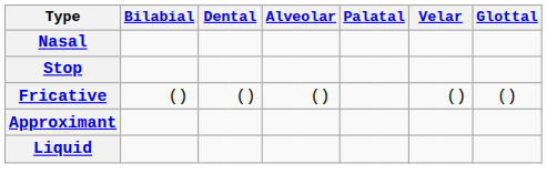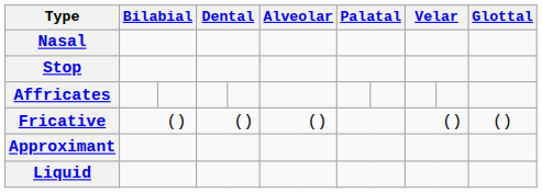 <table class="wikitable" style=text-align:center>
 <tr style="font-size: 90%;">
 <th>Type</th>
 <th colspan="2" style="width:20px;"><a href='#'>Bilabial</a></th>
 <th colspan="2" style="width:20px;"><a href='#'>Dental</a></th>
 <th colspan="2" style="width:20px;"><a href='#'>Alveolar</a></th>
 <th colspan="2" style="width:20px;"><a href='#'>Palatal</a></th>
 <th colspan="2" style="width:20px;"><a href='#'>Velar</a></th>
 <th><a href='#'>Glottal</a></th>
 </tr>
 <tr>
 <th><a href='#'>Nasal</a></th>
 <td style="width:20px; border-right:0;"></td>
 <td style="width:20px; border-left:0;"></td>
 <td colspan=2></td>
 <td style="width:20px; border-right:0;"></td>
 <td style="width:20px; border-left:0;"></td>
 <td colspan=2></td>
 <td style="width:20px; border-right:0;"></td>
 <td style="width:20px; border-left:0;"></td>
 <td></td>
 </tr>
 <tr>
 <th><a href='#'>Stop</a></th>
 <td style="border-right: 0;"></td>
 <td style="border-left: 0;"></td>
 <td style="width:20px; border-right:0;"></td>
 <td style="width:20px; border-left:0;"></td>
 <td colspan=2></td>
 <td colspan=2></td>
 <td style="border-right: 0;"></td>
 <td style="border-left: 0;"></td>
+<td></td>
+</tr>
+<tr>
+<th><a href='#'>Affricates</a></th>
+<td></td>
+<td></td>
+<td></td>
+<td></td>
+<td style="border-right: 0;"></td>
+<td style="border-left: 0;"></td>
+<td></td>
+<td></td>
+<td></td>
+<td></td>
 <td></td>
 </tr>
 <tr>
 <th><a href='#'>Fricative</a></th>
 <td style="border-right: 0;"></td>
 <td style="border-left: 0;">()</td>
 <td style="border-right: 0;"></td>
 <td style="border-left: 0;">()</td>
 <td style="border-right: 0;"></td>
 <td style="border-left: 0;">()</td>
 <td colspan="2"></td>
 <td style="border-right: 0;"></td>
 <td style="border-left: 0;">()</td>
 <td>()</td>
 </tr>
 <tr>
 <th><a href='#'>Approximant</a></th>
 <td colspan="2"></td>
 <td colspan="2"></td>
 <td style="width:20px; border-right:0;"></td>
 <td style="width:20px; border-left:0;"></td>
 <td style="border-right: 0;"></td>
 <td style="border-left: 0;"></td>
 <td style="border-right: 0;"></td>
 <td style="border-left: 0;"></td>
 <td></td>
 </tr>
 <tr>
 <th><a href='#'>Liquid</a></th>
 <td colspan="2"></td>
 <td colspan="2"></td>
 <td style="border-right: 0;"></td>
 <td style="border-left: 0;"></td>
 <td colspan="2"></td>
 <td colspan="2"></td>
 <td></td>
 </tr>
 </table>
